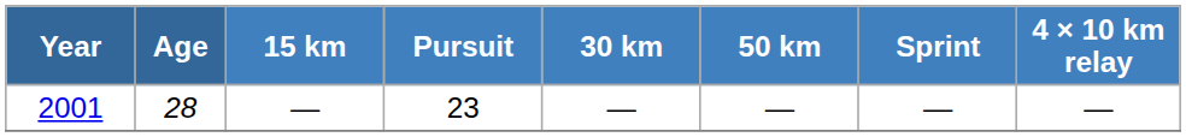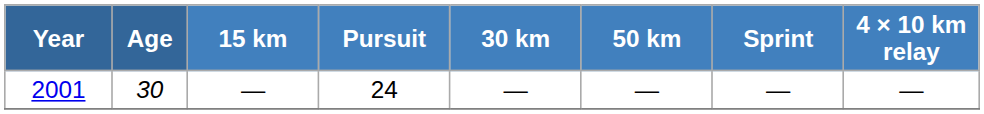 <table class="wikitable" style="font-size:95%; text-align:center; border:grey solid 1px; border-collapse:collapse; background:#ffffff;">
 <tr>
 <th style="background-color:#369; color:white; width:60px;"> Year </th>
 <th style="background-color:#369; color:white; width:40px;"> Age </th>
 <th style="background-color:#4180be; color:white; width:75px;"> 15 km </th>
 <th style="background-color:#4180be; color:white; width:75px;"> Pursuit </th>
 <th style="background-color:#4180be; color:white; width:75px;"> 30 km </th>
 <th style="background-color:#4180be; color:white; width:75px;"> 50 km </th>
 <th style="background-color:#4180be; color:white; width:75px;"> Sprint </th>
 <th style="background-color:#4180be; color:white; width:75px;"> 4 × 10 km <br> relay </th>
 </tr>
 <tr>
 <td><a href='#'>2001</a></td>
-<td><em>28</em></td>
+<td><em>30</em></td>
 <td>—</td>
-<td>23</td>
+<td>24</td>
 <td>—</td>
 <td>—</td>
 <td>—</td>
 <td>—</td>
 </tr>
 <tr>
 </tr>
 </table>
